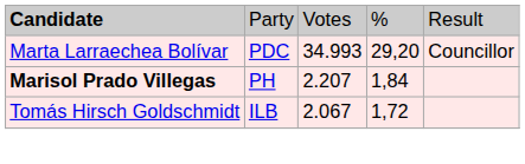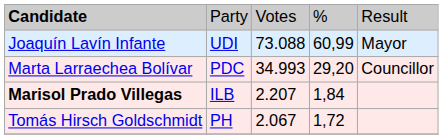 <table class="wikitable">
 <tr>
 <td bgcolor=#cccccc><strong>Candidate</strong></td>
 <td bgcolor=#cccccc>Party</td>
 <td bgcolor=#cccccc>Votes</td>
 <td bgcolor=#cccccc>%</td>
 <td bgcolor=#cccccc>Result</td>
+</tr>
+<tr>
+<td bgcolor=#DDEEFF><a href='#'>Joaquín Lavín Infante</a></td>
+<td bgcolor=#DDEEFF><a href='#'>UDI</a></td>
+<td bgcolor=#DDEEFF>73.088</td>
+<td bgcolor=#DDEEFF>60,99</td>
+<td bgcolor=#DDEEFF>Mayor</td>
 </tr>
 <tr>
 <td bgcolor=#FFE8E8><a href='#'>Marta Larraechea Bolívar</a></td>
 <td bgcolor=#FFE8E8><a href='#'>PDC</a></td>
 <td bgcolor=#FFE8E8>34.993</td>
 <td bgcolor=#FFE8E8>29,20</td>
 <td bgcolor=#FFE8E8>Councillor</td>
 </tr>
 <tr>
 <td bgcolor=#FFE8E8><strong>Marisol Prado Villegas</strong></td>
-<td bgcolor=#FFE8E8><a href='#'>PH</a></td>
+<td bgcolor=#FFE8E8><a href='#'>ILB</a></td>
 <td bgcolor=#FFE8E8>2.207</td>
 <td bgcolor=#FFE8E8>1,84</td>
 <td bgcolor=#FFE8E8></td>
 </tr>
 <tr>
 <td bgcolor=#FFE8E8><a href='#'>Tomás Hirsch Goldschmidt</a></td>
-<td bgcolor=#FFE8E8><a href='#'>ILB</a></td>
+<td bgcolor=#FFE8E8><a href='#'>PH</a></td>
 <td bgcolor=#FFE8E8>2.067</td>
 <td bgcolor=#FFE8E8>1,72</td>
 <td bgcolor=#FFE8E8></td>
 </tr>
 <tr>
 </tr>
 </table>
